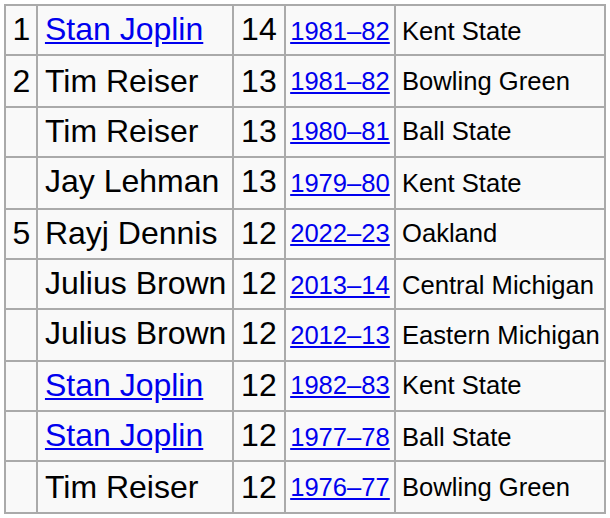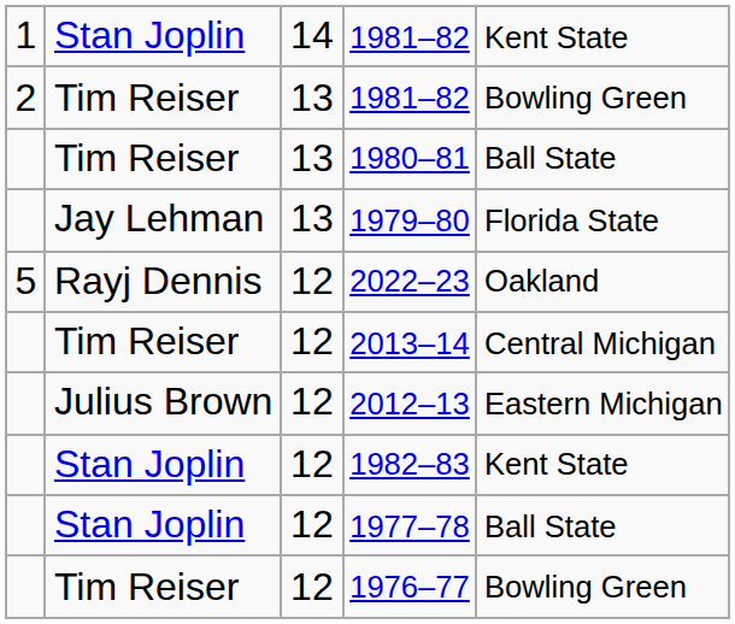 <table class="wikitable">
 <tr>
 </tr>
 <tr>
 <td>1</td>
 <td><a href='#'>Stan Joplin</a></td>
 <td>14</td>
 <td style="font-size:80%;"><a href='#'>1981–82</a></td>
 <td style="font-size:80%;">Kent State</td>
 </tr>
 <tr>
 <td>2</td>
 <td>Tim Reiser</td>
 <td>13</td>
 <td style="font-size:80%;"><a href='#'>1981–82</a></td>
 <td style="font-size:80%;">Bowling Green</td>
 </tr>
 <tr>
 <td></td>
 <td>Tim Reiser</td>
 <td>13</td>
 <td style="font-size:80%;"><a href='#'>1980–81</a></td>
 <td style="font-size:80%;">Ball State</td>
 </tr>
 <tr>
 <td></td>
 <td>Jay Lehman</td>
 <td>13</td>
 <td style="font-size:80%;"><a href='#'>1979–80</a></td>
-<td style="font-size:80%;">Kent State</td>
+<td style="font-size:80%;">Florida State</td>
 </tr>
 <tr>
 <td>5</td>
 <td>Rayj Dennis</td>
 <td>12</td>
 <td style="font-size:80%;"><a href='#'>2022–23</a></td>
 <td style="font-size:80%;">Oakland</td>
 </tr>
 <tr>
 <td></td>
-<td>Julius Brown</td>
+<td>Tim Reiser</td>
 <td>12</td>
 <td style="font-size:80%;"><a href='#'>2013–14</a></td>
 <td style="font-size:80%;">Central Michigan</td>
 </tr>
 <tr>
 <td></td>
 <td>Julius Brown</td>
 <td>12</td>
 <td style="font-size:80%;"><a href='#'>2012–13</a></td>
 <td style="font-size:80%;">Eastern Michigan</td>
 </tr>
 <tr>
 <td></td>
 <td><a href='#'>Stan Joplin</a></td>
 <td>12</td>
 <td style="font-size:80%;"><a href='#'>1982–83</a></td>
 <td style="font-size:80%;">Kent State</td>
 </tr>
 <tr>
 <td></td>
 <td><a href='#'>Stan Joplin</a></td>
 <td>12</td>
 <td style="font-size:80%;"><a href='#'>1977–78</a></td>
 <td style="font-size:80%;">Ball State</td>
 </tr>
 <tr>
 <td></td>
 <td>Tim Reiser</td>
 <td>12</td>
 <td style="font-size:80%;"><a href='#'>1976–77</a></td>
 <td style="font-size:80%;">Bowling Green</td>
 </tr>
 </table>
